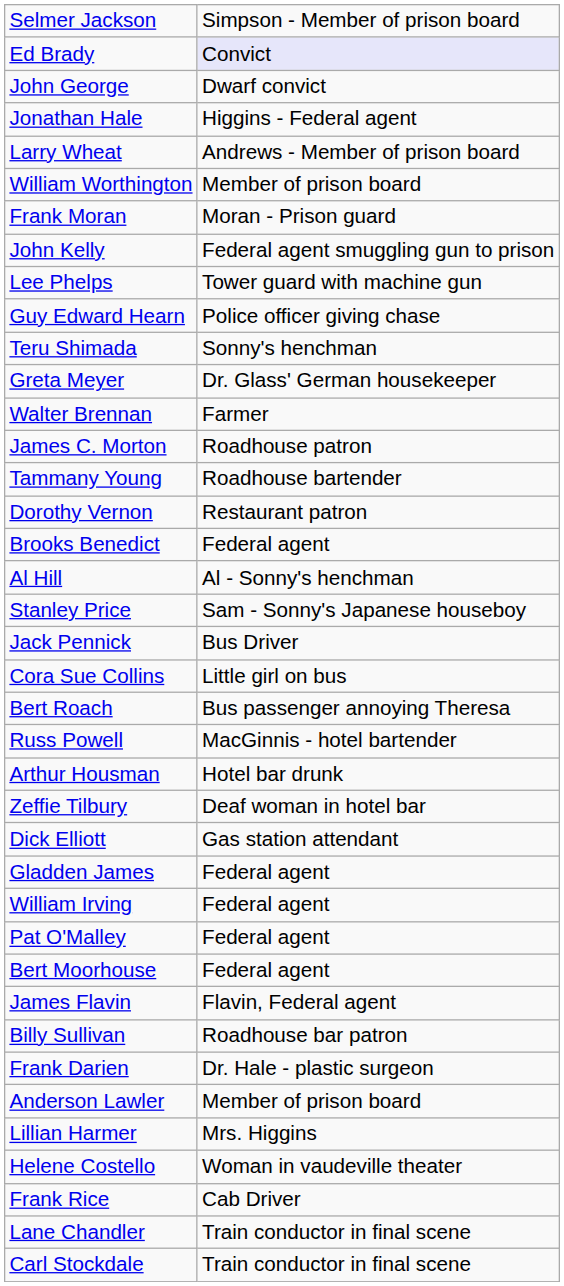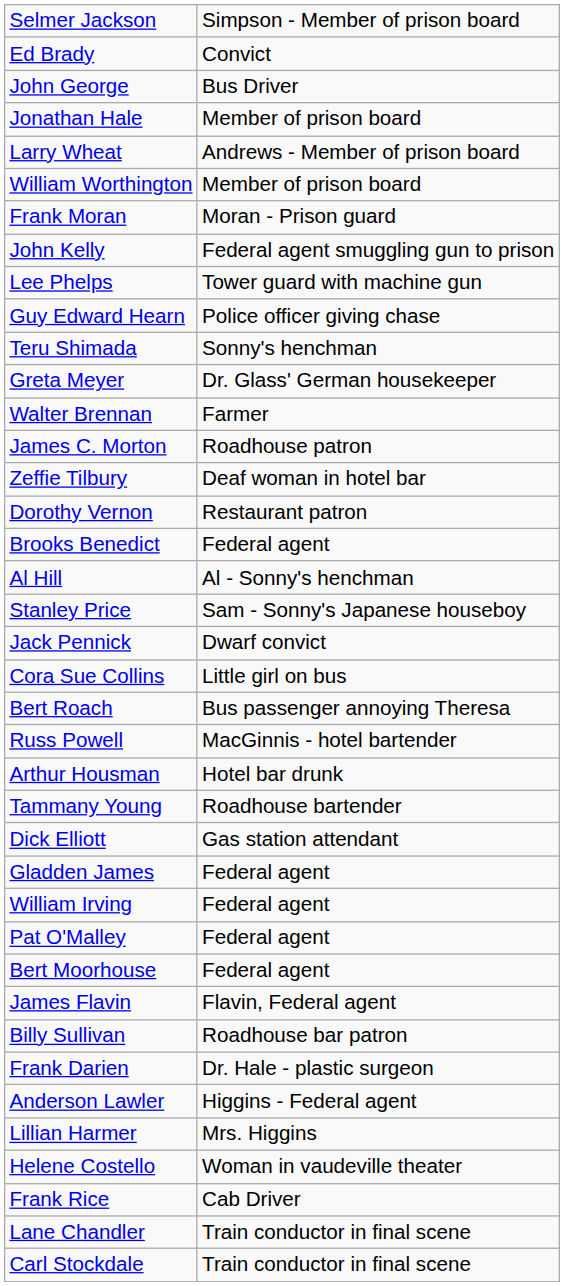 <table class=wikitable>
 <tr>
 <td><a href='#'>Selmer Jackson</a></td>
 <td>Simpson - Member of prison board</td>
 </tr>
 <tr>
 <td><a href='#'>Ed Brady</a></td>
-<td style="background: lavender;">Convict</td>
+<td>Convict</td>
 </tr>
 <tr>
 <td><a href='#'>John George</a></td>
-<td>Dwarf convict</td>
+<td>Bus Driver</td>
 </tr>
 <tr>
 <td><a href='#'>Jonathan Hale</a></td>
-<td>Higgins - Federal agent</td>
+<td>Member of prison board</td>
 </tr>
 <tr>
 <td><a href='#'>Larry Wheat</a></td>
 <td>Andrews - Member of prison board</td>
 </tr>
 <tr>
 <td><a href='#'>William Worthington</a></td>
 <td>Member of prison board</td>
 </tr>
 <tr>
 <td><a href='#'>Frank Moran</a></td>
 <td>Moran - Prison guard</td>
 </tr>
 <tr>
 <td><a href='#'>John Kelly</a></td>
 <td>Federal agent smuggling gun to prison</td>
 </tr>
 <tr>
 <td><a href='#'>Lee Phelps</a></td>
 <td>Tower guard with machine gun</td>
 </tr>
 <tr>
 <td><a href='#'>Guy Edward Hearn</a></td>
 <td>Police officer giving chase</td>
 </tr>
 <tr>
 <td><a href='#'>Teru Shimada</a></td>
 <td>Sonny's henchman</td>
 </tr>
 <tr>
 <td><a href='#'>Greta Meyer</a></td>
 <td>Dr. Glass' German housekeeper</td>
 </tr>
 <tr>
 <td><a href='#'>Walter Brennan</a></td>
 <td>Farmer</td>
 </tr>
 <tr>
 <td><a href='#'>James C. Morton</a></td>
 <td>Roadhouse patron</td>
 </tr>
 <tr>
-<td><a href='#'>Tammany Young</a></td>
-<td>Roadhouse bartender</td>
+<td><a href='#'>Zeffie Tilbury</a></td>
+<td>Deaf woman in hotel bar</td>
 </tr>
 <tr>
 <td><a href='#'>Dorothy Vernon</a></td>
 <td>Restaurant patron</td>
 </tr>
 <tr>
 <td><a href='#'>Brooks Benedict</a></td>
 <td>Federal agent</td>
 </tr>
 <tr>
 <td><a href='#'>Al Hill</a></td>
 <td>Al - Sonny's henchman</td>
 </tr>
 <tr>
 <td><a href='#'>Stanley Price</a></td>
 <td>Sam - Sonny's Japanese houseboy</td>
 </tr>
 <tr>
 <td><a href='#'>Jack Pennick</a></td>
-<td>Bus Driver</td>
+<td>Dwarf convict</td>
 </tr>
 <tr>
 <td><a href='#'>Cora Sue Collins</a></td>
 <td>Little girl on bus</td>
 </tr>
 <tr>
 <td><a href='#'>Bert Roach</a></td>
 <td>Bus passenger annoying Theresa</td>
 </tr>
 <tr>
 <td><a href='#'>Russ Powell</a></td>
 <td>MacGinnis - hotel bartender</td>
 </tr>
 <tr>
 <td><a href='#'>Arthur Housman</a></td>
 <td>Hotel bar drunk</td>
 </tr>
 <tr>
-<td><a href='#'>Zeffie Tilbury</a></td>
-<td>Deaf woman in hotel bar</td>
+<td><a href='#'>Tammany Young</a></td>
+<td>Roadhouse bartender</td>
 </tr>
 <tr>
 <td><a href='#'>Dick Elliott</a></td>
 <td>Gas station attendant</td>
 </tr>
 <tr>
 <td><a href='#'>Gladden James</a></td>
 <td>Federal agent</td>
 </tr>
 <tr>
 <td><a href='#'>William Irving</a></td>
 <td>Federal agent</td>
 </tr>
 <tr>
 <td><a href='#'>Pat O'Malley</a></td>
 <td>Federal agent</td>
 </tr>
 <tr>
 <td><a href='#'>Bert Moorhouse</a></td>
 <td>Federal agent</td>
 </tr>
 <tr>
 <td><a href='#'>James Flavin</a></td>
 <td>Flavin, Federal agent</td>
 </tr>
 <tr>
 <td><a href='#'>Billy Sullivan</a></td>
 <td>Roadhouse bar patron</td>
 </tr>
 <tr>
 <td><a href='#'>Frank Darien</a></td>
 <td>Dr. Hale - plastic surgeon</td>
 </tr>
 <tr>
 <td><a href='#'>Anderson Lawler</a></td>
-<td>Member of prison board</td>
+<td>Higgins - Federal agent</td>
 </tr>
 <tr>
 <td><a href='#'>Lillian Harmer</a></td>
 <td>Mrs. Higgins</td>
 </tr>
 <tr>
 <td><a href='#'>Helene Costello</a></td>
 <td>Woman in vaudeville theater</td>
 </tr>
 <tr>
 <td><a href='#'>Frank Rice</a></td>
 <td>Cab Driver</td>
 </tr>
 <tr>
 <td><a href='#'>Lane Chandler</a></td>
 <td>Train conductor in final scene</td>
 </tr>
 <tr>
 <td><a href='#'>Carl Stockdale</a></td>
 <td>Train conductor in final scene</td>
 </tr>
 </table>
